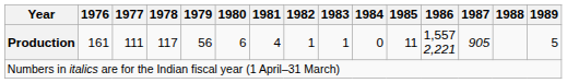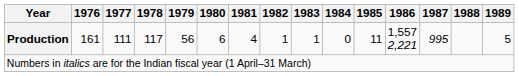 <table class="wikitable">
 <tr>
 <th>Year</th>
 <th>1976</th>
 <th>1977</th>
 <th>1978</th>
 <th>1979</th>
 <th>1980</th>
 <th>1981</th>
 <th>1982</th>
 <th>1983</th>
 <th>1984</th>
 <th>1985</th>
 <th>1986</th>
 <th>1987</th>
 <th>1988</th>
 <th>1989</th>
 </tr>
 <tr>
 <th>Production</th>
 <td align="right">161</td>
 <td align="right">111</td>
 <td align="right">117</td>
 <td align="right">56</td>
 <td align="right">6</td>
 <td align="right">4</td>
 <td align="right">1</td>
 <td align="right">1</td>
 <td align="right">0</td>
 <td align="right">11</td>
 <td align="right">1,557<br><em>2,221</em></td>
-<td align="right"><em>905</em></td>
+<td align="right"><em>995</em></td>
 <td align="right"></td>
 <td align="right">5</td>
 </tr>
 <tr style="font-size:90%;">
 <td colspan=15>Numbers in <em>italics</em> are for the Indian fiscal year (1 April–31 March)</td>
 </tr>
 </table>
